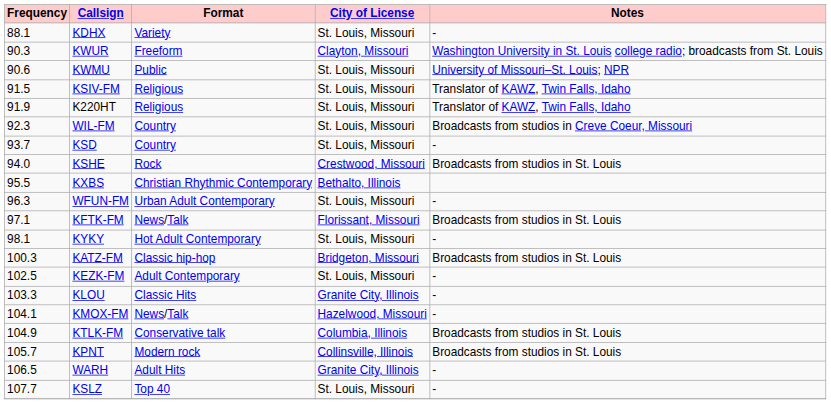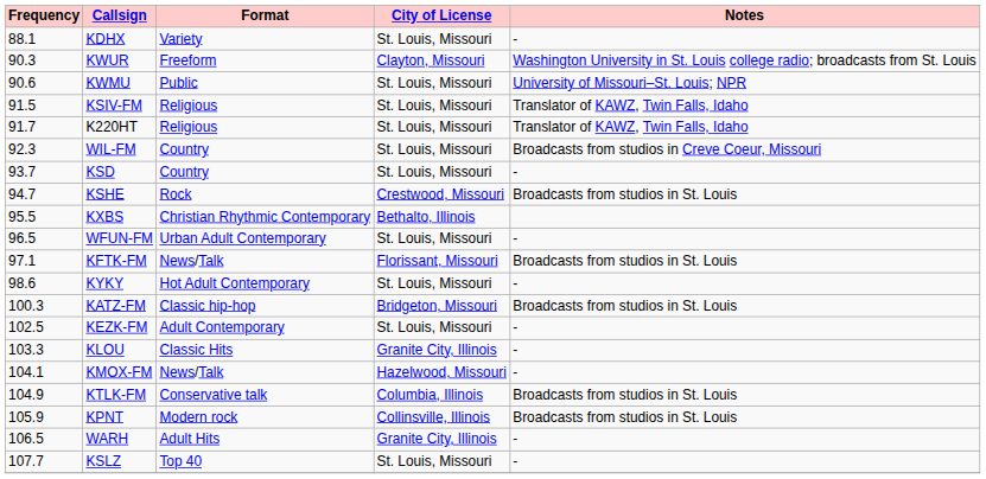 <table class="wikitable" border="1">
 <tr>
 <th style="background:#ffcccc;"><strong>Frequency</strong></th>
 <th style="background:#ffcccc;"><strong><a href='#'>Callsign</a></strong></th>
 <th style="background:#ffcccc;"><strong>Format</strong></th>
 <th style="background:#ffcccc;"><strong><a href='#'>City of License</a></strong></th>
 <th style="background:#ffcccc;"><strong>Notes</strong></th>
 </tr>
 <tr>
 <td>88.1</td>
 <td><a href='#'>KDHX</a></td>
 <td><a href='#'>Variety</a></td>
 <td>St. Louis, Missouri</td>
 <td>-</td>
 </tr>
 <tr>
 <td>90.3</td>
 <td><a href='#'>KWUR</a></td>
 <td><a href='#'>Freeform</a></td>
 <td><a href='#'>Clayton, Missouri</a></td>
 <td><a href='#'>Washington University in St. Louis</a> <a href='#'>college radio</a>; broadcasts from St. Louis</td>
 </tr>
 <tr>
 <td>90.6</td>
 <td><a href='#'>KWMU</a></td>
 <td><a href='#'>Public</a></td>
 <td>St. Louis, Missouri</td>
 <td><a href='#'>University of Missouri–St. Louis</a>; <a href='#'>NPR</a></td>
 </tr>
 <tr>
 <td>91.5</td>
 <td><a href='#'>KSIV-FM</a></td>
 <td><a href='#'>Religious</a></td>
 <td>St. Louis, Missouri</td>
 <td>Translator of <a href='#'>KAWZ</a>, <a href='#'>Twin Falls, Idaho</a></td>
 </tr>
 <tr>
-<td>91.9</td>
+<td>91.7</td>
 <td>K220HT</td>
 <td><a href='#'>Religious</a></td>
 <td>St. Louis, Missouri</td>
 <td>Translator of <a href='#'>KAWZ</a>, <a href='#'>Twin Falls, Idaho</a></td>
 </tr>
 <tr>
 <td>92.3</td>
 <td><a href='#'>WIL-FM</a></td>
 <td><a href='#'>Country</a></td>
 <td>St. Louis, Missouri</td>
 <td>Broadcasts from studios in <a href='#'>Creve Coeur, Missouri</a></td>
 </tr>
 <tr>
 <td>93.7</td>
 <td><a href='#'>KSD</a></td>
 <td><a href='#'>Country</a></td>
 <td>St. Louis, Missouri</td>
 <td>-</td>
 </tr>
 <tr>
-<td>94.0</td>
+<td>94.7</td>
 <td><a href='#'>KSHE</a></td>
 <td><a href='#'>Rock</a></td>
 <td><a href='#'>Crestwood, Missouri</a></td>
 <td>Broadcasts from studios in St. Louis</td>
 </tr>
 <tr>
 <td>95.5</td>
 <td><a href='#'>KXBS</a></td>
 <td><a href='#'>Christian Rhythmic Contemporary</a></td>
 <td><a href='#'>Bethalto, Illinois</a></td>
 </tr>
 <tr>
-<td>96.3</td>
+<td>96.5</td>
 <td><a href='#'>WFUN-FM</a></td>
 <td><a href='#'>Urban Adult Contemporary</a></td>
 <td>St. Louis, Missouri</td>
 <td>-</td>
 </tr>
 <tr>
 <td>97.1</td>
 <td><a href='#'>KFTK-FM</a></td>
 <td><a href='#'>News</a>/<a href='#'>Talk</a></td>
 <td><a href='#'>Florissant, Missouri</a></td>
 <td>Broadcasts from studios in St. Louis</td>
 </tr>
 <tr>
-<td>98.1</td>
+<td>98.6</td>
 <td><a href='#'>KYKY</a></td>
 <td><a href='#'>Hot Adult Contemporary</a></td>
 <td>St. Louis, Missouri</td>
 <td>-</td>
 </tr>
 <tr>
 <td>100.3</td>
 <td><a href='#'>KATZ-FM</a></td>
 <td><a href='#'>Classic hip-hop</a></td>
 <td><a href='#'>Bridgeton, Missouri</a></td>
 <td>Broadcasts from studios in St. Louis</td>
 </tr>
 <tr>
 <td>102.5</td>
 <td><a href='#'>KEZK-FM</a></td>
 <td><a href='#'>Adult Contemporary</a></td>
 <td>St. Louis, Missouri</td>
 <td>-</td>
 </tr>
 <tr>
 <td>103.3</td>
 <td><a href='#'>KLOU</a></td>
 <td><a href='#'>Classic Hits</a></td>
 <td><a href='#'>Granite City, Illinois</a></td>
 <td>-</td>
 </tr>
 <tr>
 <td>104.1</td>
 <td><a href='#'>KMOX-FM</a></td>
 <td><a href='#'>News</a>/<a href='#'>Talk</a></td>
 <td><a href='#'>Hazelwood, Missouri</a></td>
 <td>-</td>
 </tr>
 <tr>
 <td>104.9</td>
 <td><a href='#'>KTLK-FM</a></td>
 <td><a href='#'>Conservative talk</a></td>
 <td><a href='#'>Columbia, Illinois</a></td>
 <td>Broadcasts from studios in St. Louis</td>
 </tr>
 <tr>
-<td>105.7</td>
+<td>105.9</td>
 <td><a href='#'>KPNT</a></td>
 <td><a href='#'>Modern rock</a></td>
 <td><a href='#'>Collinsville, Illinois</a></td>
 <td>Broadcasts from studios in St. Louis</td>
 </tr>
 <tr>
 <td>106.5</td>
 <td><a href='#'>WARH</a></td>
 <td><a href='#'>Adult Hits</a></td>
 <td><a href='#'>Granite City, Illinois</a></td>
 <td>-</td>
 </tr>
 <tr>
 <td>107.7</td>
 <td><a href='#'>KSLZ</a></td>
 <td><a href='#'>Top 40</a></td>
 <td>St. Louis, Missouri</td>
 <td>-</td>
 </tr>
 <tr>
 </tr>
 </table>
